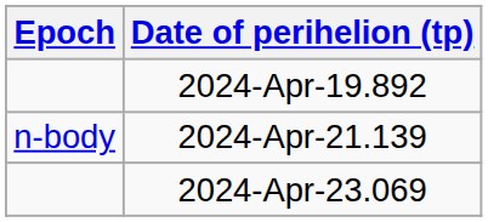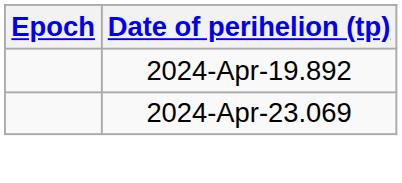 <table class="wikitable sortable" style="text-align: center; font-size: 0.9em;">
 <tr>
 <th><a href='#'>Epoch</a></th>
 <th><a href='#'>Date of perihelion (tp)</a></th>
 </tr>
 <tr>
 <td></td>
 <td>2024-Apr-19.892</td>
 </tr>
 <tr>
-<td><a href='#'>n-body</a></td>
-<td>2024-Apr-21.139</td>
-</tr>
-<tr>
 <td></td>
 <td>2024-Apr-23.069</td>
 </tr>
 </table>
